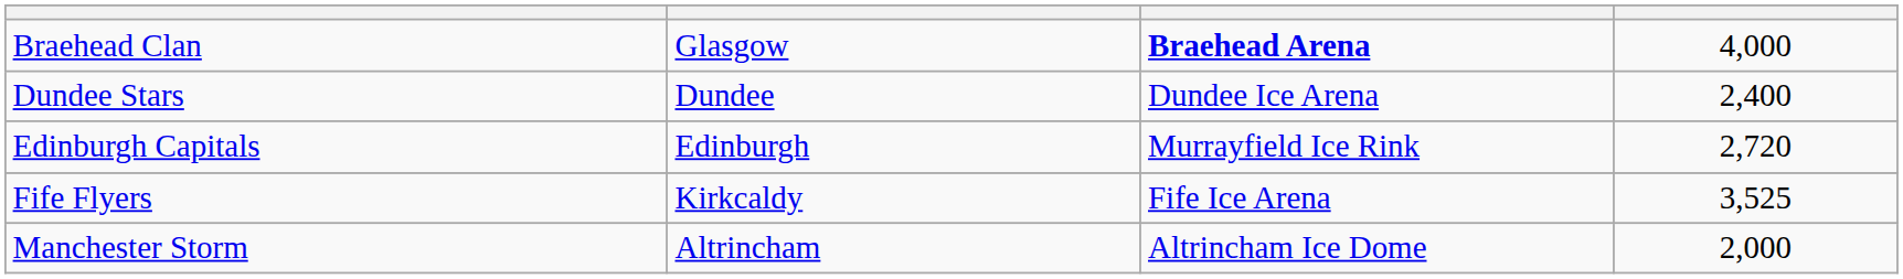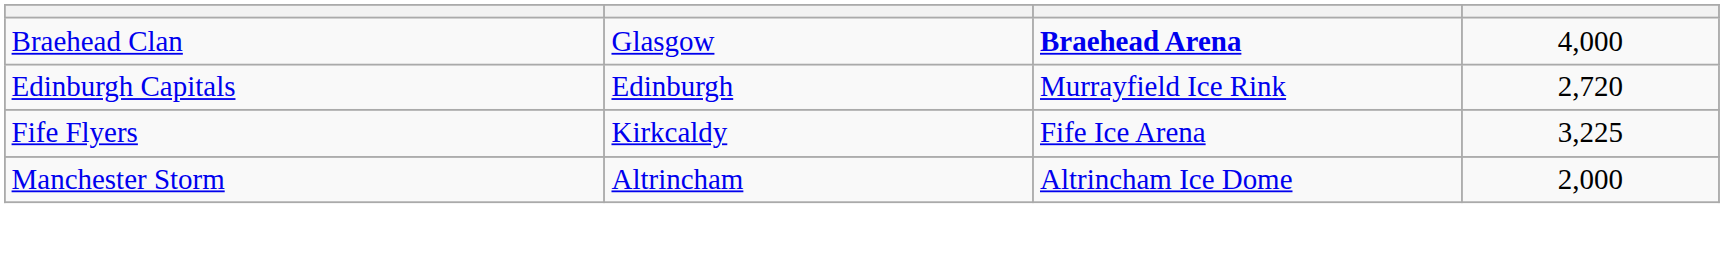 <table class="wikitable" style="width: 75%">
 <tr>
 <th width="35%"></th>
 <th width="25%"></th>
 <th width="25%"></th>
 <th width="15%"></th>
 </tr>
 <tr align=left>
 <td><a href='#'>Braehead Clan</a></td>
 <td> <a href='#'>Glasgow</a></td>
 <td><strong><a href='#'>Braehead Arena</a></strong></td>
 <td align=center>4,000</td>
 </tr>
 <tr align=left>
-<td><a href='#'>Dundee Stars</a></td>
-<td> <a href='#'>Dundee</a></td>
-<td><a href='#'>Dundee Ice Arena</a></td>
-<td align=center>2,400</td>
-</tr>
-<tr align=left>
 <td><a href='#'>Edinburgh Capitals</a></td>
 <td> <a href='#'>Edinburgh</a></td>
 <td><a href='#'>Murrayfield Ice Rink</a></td>
 <td align=center>2,720</td>
 </tr>
 <tr align=left>
 <td><a href='#'>Fife Flyers</a></td>
 <td> <a href='#'>Kirkcaldy</a></td>
 <td><a href='#'>Fife Ice Arena</a></td>
-<td align=center>3,525</td>
+<td align=center>3,225</td>
 </tr>
 <tr align=left>
 <td><a href='#'>Manchester Storm</a></td>
 <td> <a href='#'>Altrincham</a></td>
 <td><a href='#'>Altrincham Ice Dome</a></td>
 <td align=center>2,000</td>
 </tr>
 </table>
